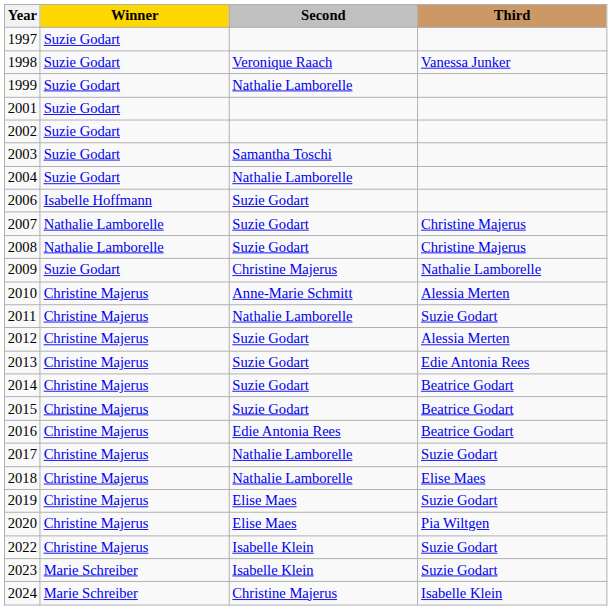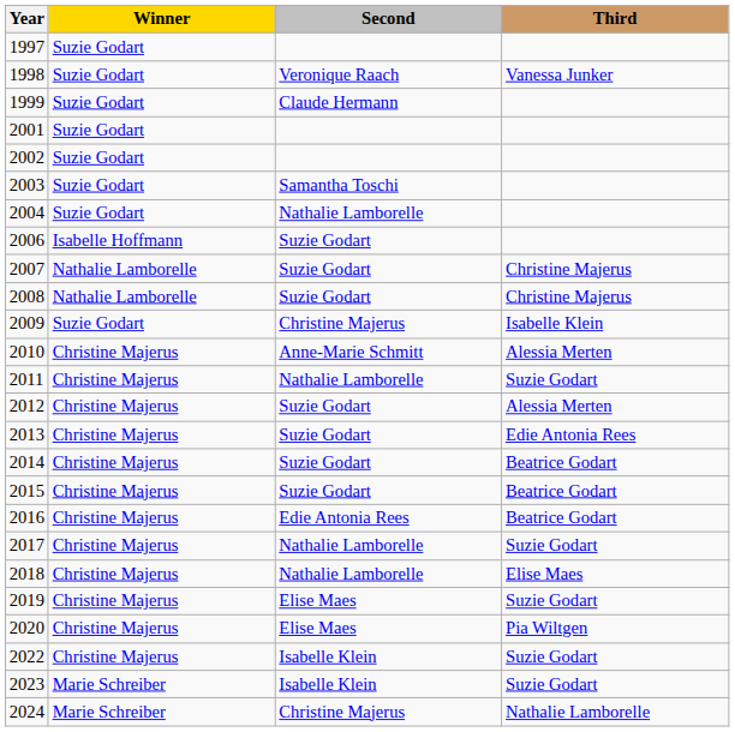 <table class="wikitable sortable">
 <tr>
 <th>Year</th>
 <th scope=col colspan=1 style="width:200px; background: gold;">Winner</th>
 <th scope=col colspan=1 style="width:200px; background: silver;">Second</th>
 <th scope=col colspan=1 style="width:200px; background: #cc9966;">Third</th>
 </tr>
 <tr>
 <td>1997</td>
 <td><a href='#'>Suzie Godart</a></td>
 <td></td>
 <td></td>
 </tr>
 <tr>
 <td>1998</td>
 <td><a href='#'>Suzie Godart</a></td>
 <td><a href='#'>Veronique Raach</a></td>
 <td><a href='#'>Vanessa Junker</a></td>
 </tr>
 <tr>
 <td>1999</td>
 <td><a href='#'>Suzie Godart</a></td>
-<td><a href='#'>Nathalie Lamborelle</a></td>
+<td><a href='#'>Claude Hermann</a></td>
 <td></td>
 </tr>
 <tr>
 <td>2001</td>
 <td><a href='#'>Suzie Godart</a></td>
 <td></td>
 <td></td>
 </tr>
 <tr>
 <td>2002</td>
 <td><a href='#'>Suzie Godart</a></td>
 <td></td>
 <td></td>
 </tr>
 <tr>
 <td>2003</td>
 <td><a href='#'>Suzie Godart</a></td>
 <td><a href='#'>Samantha Toschi</a></td>
 <td></td>
 </tr>
 <tr>
 <td>2004</td>
 <td><a href='#'>Suzie Godart</a></td>
 <td><a href='#'>Nathalie Lamborelle</a></td>
 <td></td>
 </tr>
 <tr>
 <td>2006</td>
 <td><a href='#'>Isabelle Hoffmann</a></td>
 <td><a href='#'>Suzie Godart</a></td>
 <td></td>
 </tr>
 <tr>
 <td>2007</td>
 <td><a href='#'>Nathalie Lamborelle</a></td>
 <td><a href='#'>Suzie Godart</a></td>
 <td><a href='#'>Christine Majerus</a></td>
 </tr>
 <tr>
 <td>2008</td>
 <td><a href='#'>Nathalie Lamborelle</a></td>
 <td><a href='#'>Suzie Godart</a></td>
 <td><a href='#'>Christine Majerus</a></td>
 </tr>
 <tr>
 <td>2009</td>
 <td><a href='#'>Suzie Godart</a></td>
 <td><a href='#'>Christine Majerus</a></td>
-<td><a href='#'>Nathalie Lamborelle</a></td>
+<td><a href='#'>Isabelle Klein</a></td>
 </tr>
 <tr>
 <td>2010</td>
 <td><a href='#'>Christine Majerus</a></td>
 <td><a href='#'>Anne-Marie Schmitt</a></td>
 <td><a href='#'>Alessia Merten</a></td>
 </tr>
 <tr>
 <td>2011</td>
 <td><a href='#'>Christine Majerus</a></td>
 <td><a href='#'>Nathalie Lamborelle</a></td>
 <td><a href='#'>Suzie Godart</a></td>
 </tr>
 <tr>
 <td>2012</td>
 <td><a href='#'>Christine Majerus</a></td>
 <td><a href='#'>Suzie Godart</a></td>
 <td><a href='#'>Alessia Merten</a></td>
 </tr>
 <tr>
 <td>2013</td>
 <td><a href='#'>Christine Majerus</a></td>
 <td><a href='#'>Suzie Godart</a></td>
 <td><a href='#'>Edie Antonia Rees</a></td>
 </tr>
 <tr>
 <td>2014</td>
 <td><a href='#'>Christine Majerus</a></td>
 <td><a href='#'>Suzie Godart</a></td>
 <td><a href='#'>Beatrice Godart</a></td>
 </tr>
 <tr>
 <td>2015</td>
 <td><a href='#'>Christine Majerus</a></td>
 <td><a href='#'>Suzie Godart</a></td>
 <td><a href='#'>Beatrice Godart</a></td>
 </tr>
 <tr>
 <td>2016</td>
 <td><a href='#'>Christine Majerus</a></td>
 <td><a href='#'>Edie Antonia Rees</a></td>
 <td><a href='#'>Beatrice Godart</a></td>
 </tr>
 <tr>
 <td>2017</td>
 <td><a href='#'>Christine Majerus</a></td>
 <td><a href='#'>Nathalie Lamborelle</a></td>
 <td><a href='#'>Suzie Godart</a></td>
 </tr>
 <tr>
 <td>2018</td>
 <td><a href='#'>Christine Majerus</a></td>
 <td><a href='#'>Nathalie Lamborelle</a></td>
 <td><a href='#'>Elise Maes</a></td>
 </tr>
 <tr>
 <td>2019</td>
 <td><a href='#'>Christine Majerus</a></td>
 <td><a href='#'>Elise Maes</a></td>
 <td><a href='#'>Suzie Godart  </a></td>
 </tr>
 <tr>
 <td>2020</td>
 <td><a href='#'>Christine Majerus</a></td>
 <td><a href='#'>Elise Maes</a></td>
 <td><a href='#'>Pia Wiltgen</a></td>
 </tr>
 <tr>
 <td>2022</td>
 <td><a href='#'>Christine Majerus</a></td>
 <td><a href='#'>Isabelle Klein</a></td>
 <td><a href='#'>Suzie Godart</a></td>
 </tr>
 <tr>
 <td>2023</td>
 <td><a href='#'>Marie Schreiber</a></td>
 <td><a href='#'>Isabelle Klein</a></td>
 <td><a href='#'>Suzie Godart</a></td>
 </tr>
 <tr>
 <td>2024</td>
 <td><a href='#'>Marie Schreiber</a></td>
 <td><a href='#'>Christine Majerus</a></td>
-<td><a href='#'>Isabelle Klein</a></td>
+<td><a href='#'>Nathalie Lamborelle</a></td>
 </tr>
 </table>
